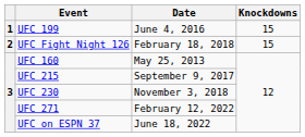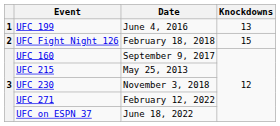 <table class=wikitable>
 <tr>
 <th></th>
 <th>Event</th>
 <th>Date</th>
 <th>Knockdowns</th>
 </tr>
 <tr>
 <th>1</th>
 <td><a href='#'>UFC 199</a></td>
 <td>June 4, 2016</td>
-<td align=center>15</td>
+<td align=center>13</td>
 </tr>
 <tr>
 <th>2</th>
 <td><a href='#'>UFC Fight Night 126</a></td>
 <td>February 18, 2018</td>
 <td align=center>15</td>
 </tr>
 <tr>
 <th rowspan=5>3</th>
 <td><a href='#'>UFC 160</a></td>
-<td>May 25, 2013</td>
+<td>September 9, 2017</td>
 <td rowspan=5 align=center>12</td>
 </tr>
 <tr>
 <td><a href='#'>UFC 215</a></td>
-<td>September 9, 2017</td>
+<td>May 25, 2013</td>
 </tr>
 <tr>
 <td><a href='#'>UFC 230</a></td>
 <td>November 3, 2018</td>
 </tr>
 <tr>
 <td><a href='#'>UFC 271</a></td>
 <td>February 12, 2022</td>
 </tr>
 <tr>
 <td><a href='#'>UFC on ESPN 37</a></td>
 <td>June 18, 2022</td>
 </tr>
 </table>
